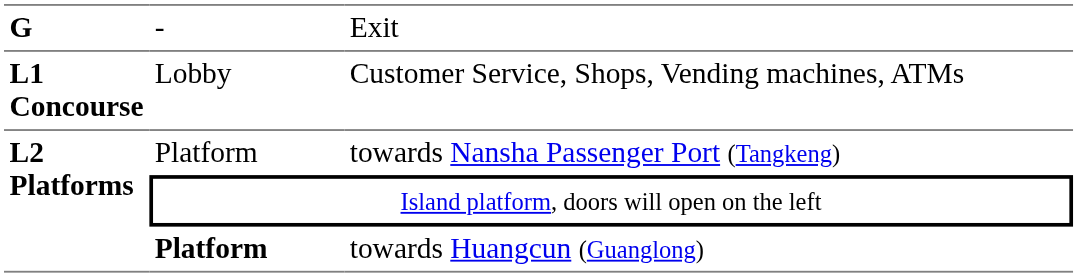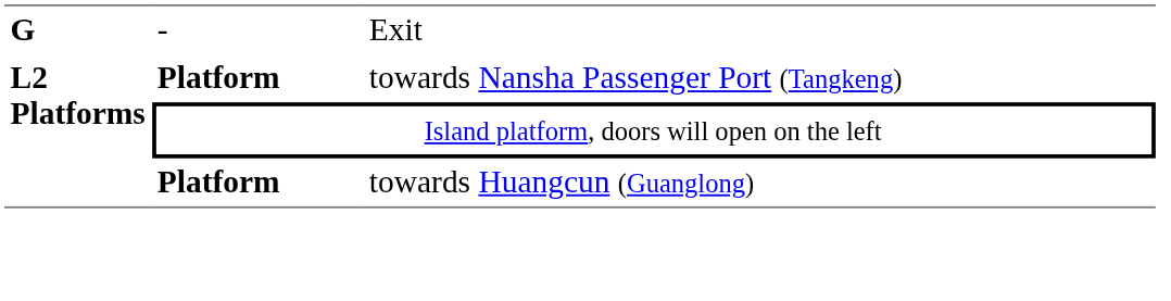 <table table border=0 cellspacing=0 cellpadding=3>
 <tr>
 <td style="border-top:solid 1px gray;" width=50 valign=top><strong>G</strong></td>
 <td style="border-top:solid 1px gray;" width=100 valign=top>-</td>
 <td style="border-top:solid 1px gray;" width=390 valign=top>Exit</td>
 </tr>
 <tr>
-<td style="border-bottom:solid 1px gray; border-top:solid 1px gray;" valign=top width=50><strong>L1<br>Concourse</strong></td>
-<td style="border-bottom:solid 1px gray; border-top:solid 1px gray;" valign=top width=100>Lobby</td>
-<td style="border-bottom:solid 1px gray; border-top:solid 1px gray;" valign=top width=390>Customer Service, Shops, Vending machines, ATMs</td>
-</tr>
-<tr>
 <td style="border-bottom:solid 1px gray;" rowspan=3 valign=top><strong>L2<br>Platforms</strong></td>
-<td>Platform </td>
+<td><strong>Platform </strong></td>
 <td>  towards <a href='#'>Nansha Passenger Port</a> <small>(<a href='#'>Tangkeng</a>)</small></td>
 </tr>
 <tr>
 <td style="border-right:solid 2px black;border-left:solid 2px black;border-top:solid 2px black;border-bottom:solid 2px black;text-align:center;" colspan=2><small><a href='#'>Island platform</a>, doors will open on the left</small></td>
 </tr>
 <tr>
 <td style="border-bottom:solid 1px gray;"><strong>Platform </strong></td>
 <td style="border-bottom:solid 1px gray;"><span></span>  towards <a href='#'>Huangcun</a> <small>(<a href='#'>Guanglong</a>)</small> </td>
 </tr>
 </table>
